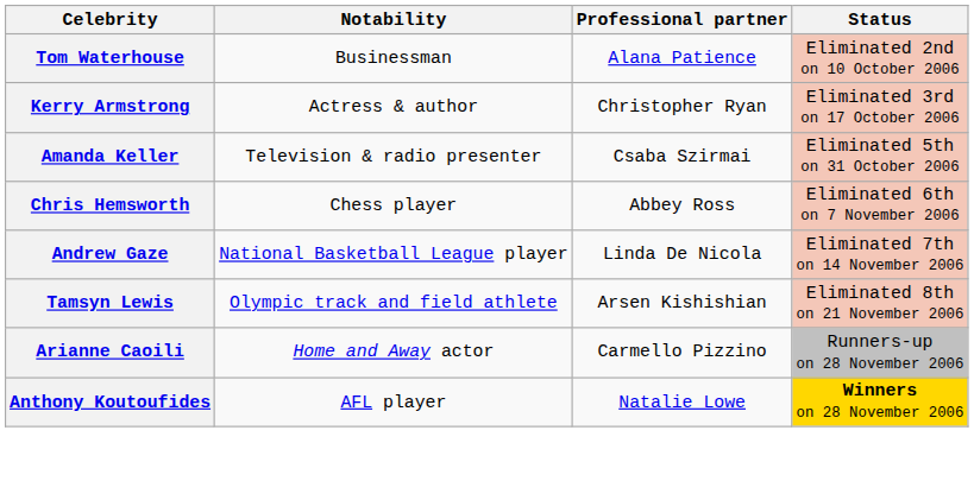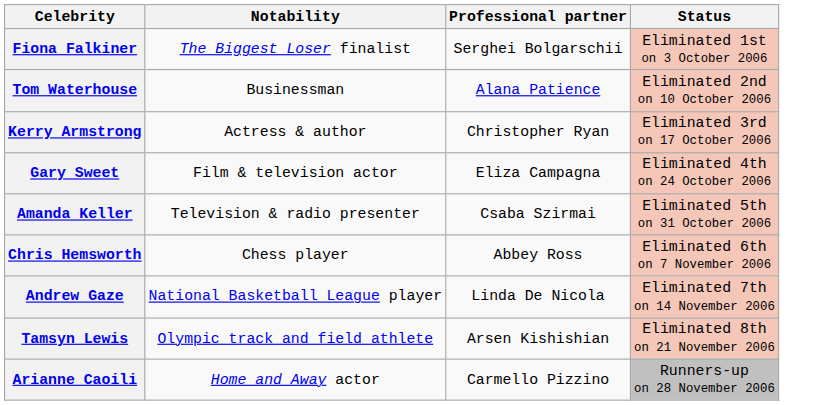 <table class="wikitable sortable" style="text-align:center;">
 <tr>
 <th scope="col">Celebrity</th>
 <th scope="col" class="unsortable">Notability</th>
 <th scope="col">Professional partner</th>
 <th scope="col">Status</th>
+</tr>
+<tr>
+<th scope="row"><a href='#'>Fiona Falkiner</a></th>
+<td><em><a href='#'>The Biggest Loser</a></em> finalist</td>
+<td>Serghei Bolgarschii</td>
+<td bgcolor="f4c7b8">Eliminated 1st<br><small>on 3 October 2006</small></td>
 </tr>
 <tr>
 <th scope="row"><a href='#'>Tom Waterhouse</a></th>
 <td>Businessman</td>
 <td><a href='#'>Alana Patience</a></td>
 <td bgcolor="f4c7b8">Eliminated 2nd<br><small>on 10 October 2006</small></td>
 </tr>
 <tr>
 <th scope="row"><a href='#'>Kerry Armstrong</a></th>
 <td>Actress & author</td>
 <td>Christopher Ryan</td>
 <td bgcolor="f4c7b8">Eliminated 3rd<br><small>on 17 October 2006</small></td>
+</tr>
+<tr>
+<th scope="row"><a href='#'>Gary Sweet</a></th>
+<td>Film & television actor</td>
+<td>Eliza Campagna</td>
+<td bgcolor="f4c7b8">Eliminated 4th<br><small>on 24 October 2006</small></td>
 </tr>
 <tr>
 <th scope="row"><a href='#'>Amanda Keller</a></th>
 <td>Television & radio presenter</td>
 <td>Csaba Szirmai</td>
 <td bgcolor="f4c7b8">Eliminated 5th<br><small>on 31 October 2006</small></td>
 </tr>
 <tr>
 <th scope="row"><a href='#'>Chris Hemsworth</a></th>
 <td>Chess player</td>
 <td>Abbey Ross</td>
 <td bgcolor="f4c7b8">Eliminated 6th<br><small>on 7 November 2006</small></td>
 </tr>
 <tr>
 <th scope="row"><a href='#'>Andrew Gaze</a></th>
 <td><a href='#'>National Basketball League</a> player</td>
 <td>Linda De Nicola</td>
 <td bgcolor="f4c7b8">Eliminated 7th<br><small>on 14 November 2006</small></td>
 </tr>
 <tr>
 <th scope="row"><a href='#'>Tamsyn Lewis</a></th>
 <td><a href='#'>Olympic track and field athlete</a></td>
 <td>Arsen Kishishian</td>
 <td bgcolor="f4c7b8">Eliminated 8th<br><small>on 21 November 2006</small></td>
 </tr>
 <tr>
 <th scope="row"><a href='#'>Arianne Caoili</a></th>
 <td><em><a href='#'>Home and Away</a></em> actor</td>
 <td>Carmello Pizzino</td>
 <td bgcolor="silver">Runners-up<br><small>on 28 November 2006</small></td>
 </tr>
-<tr>
-<th scope="row"><a href='#'>Anthony Koutoufides</a></th>
-<td><a href='#'>AFL</a> player</td>
-<td><a href='#'>Natalie Lowe</a></td>
-<td bgcolor="gold"><strong>Winners</strong><br><small>on 28 November 2006</small></td>
-</tr>
 </table>
